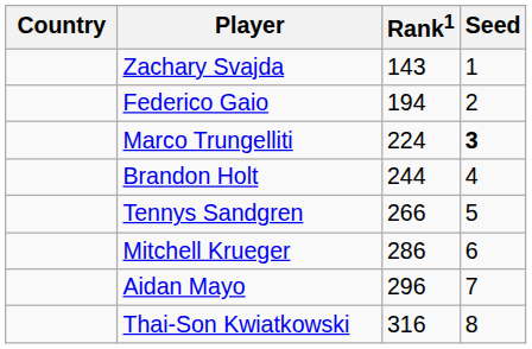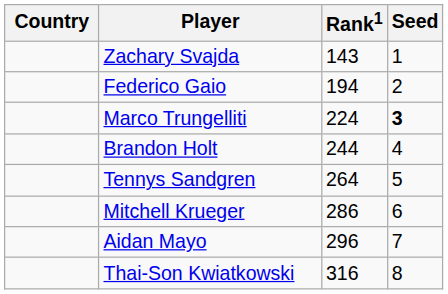 <table class="sortable wikitable">
 <tr>
 <th width="70">Country</th>
 <th width="175">Player</th>
 <th>Rank<sup>1</sup></th>
 <th>Seed</th>
 </tr>
 <tr>
 <td></td>
 <td><a href='#'>Zachary Svajda</a></td>
 <td>143</td>
 <td>1</td>
 </tr>
 <tr>
 <td></td>
 <td><a href='#'>Federico Gaio</a></td>
 <td>194</td>
 <td>2</td>
 </tr>
 <tr>
 <td></td>
 <td><a href='#'>Marco Trungelliti</a></td>
 <td>224</td>
 <td><strong>3</strong></td>
 </tr>
 <tr>
 <td></td>
 <td><a href='#'>Brandon Holt</a></td>
 <td>244</td>
 <td>4</td>
 </tr>
 <tr>
 <td></td>
 <td><a href='#'>Tennys Sandgren</a></td>
-<td>266</td>
+<td>264</td>
 <td>5</td>
 </tr>
 <tr>
 <td></td>
 <td><a href='#'>Mitchell Krueger</a></td>
 <td>286</td>
 <td>6</td>
 </tr>
 <tr>
 <td></td>
 <td><a href='#'>Aidan Mayo</a></td>
 <td>296</td>
 <td>7</td>
 </tr>
 <tr>
 <td></td>
 <td><a href='#'>Thai-Son Kwiatkowski</a></td>
 <td>316</td>
 <td>8</td>
 </tr>
 </table>
